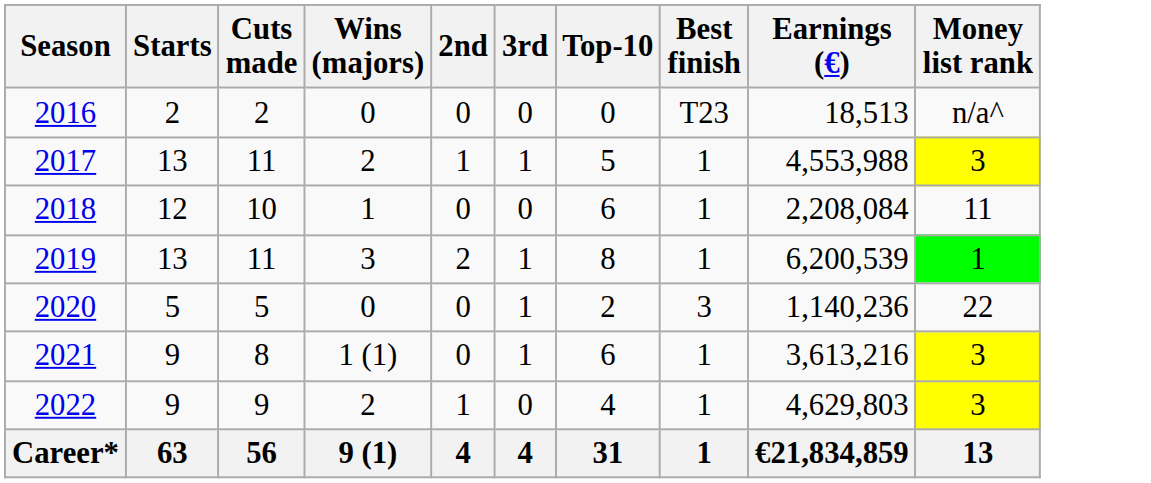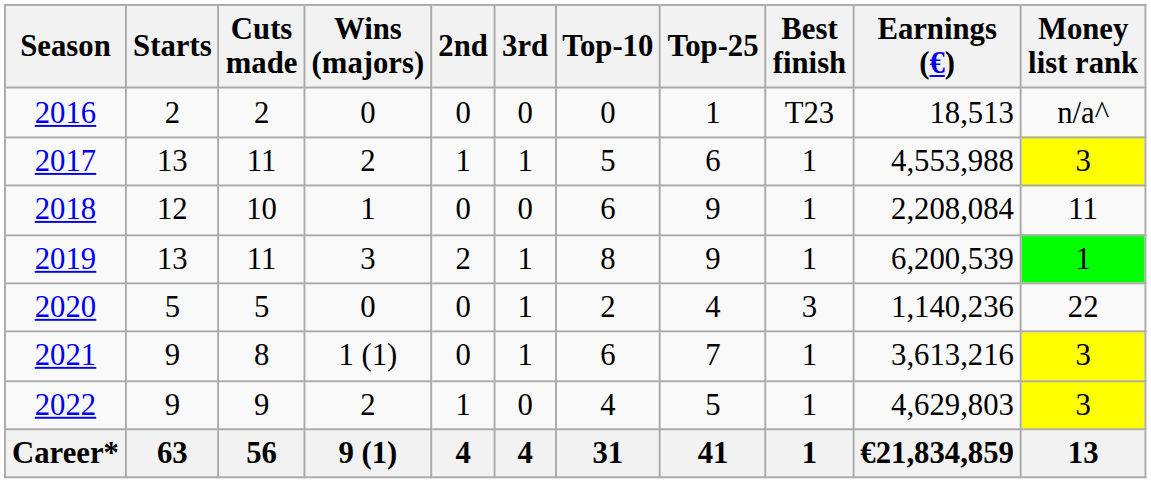 <table class="wikitable" style="text-align:center">
 <tr>
 <th>Season</th>
 <th>Starts</th>
 <th>Cuts<br>made</th>
 <th>Wins<br>(majors)</th>
 <th>2nd</th>
 <th>3rd</th>
 <th>Top-10</th>
+<th>Top-25</th>
 <th>Best<br>finish</th>
 <th>Earnings<br>(<a href='#'>€</a>)</th>
 <th>Money<br>list rank</th>
 </tr>
 <tr>
 <td><a href='#'>2016</a></td>
 <td>2</td>
 <td>2</td>
 <td>0</td>
 <td>0</td>
 <td>0</td>
 <td>0</td>
+<td>1</td>
 <td>T23</td>
 <td style="text-align:right;">18,513</td>
 <td>n/a^</td>
 </tr>
 <tr>
 <td><a href='#'>2017</a></td>
 <td>13</td>
 <td>11</td>
 <td>2</td>
 <td>1</td>
 <td>1</td>
 <td>5</td>
+<td>6</td>
 <td>1</td>
 <td style="text-align:right;">4,553,988</td>
 <td style="background:yellow;">3</td>
 </tr>
 <tr>
 <td><a href='#'>2018</a></td>
 <td>12</td>
 <td>10</td>
 <td>1</td>
 <td>0</td>
 <td>0</td>
 <td>6</td>
+<td>9</td>
 <td>1</td>
 <td style="text-align:right;">2,208,084</td>
 <td>11</td>
 </tr>
 <tr>
 <td><a href='#'>2019</a></td>
 <td>13</td>
 <td>11</td>
 <td>3</td>
 <td>2</td>
 <td>1</td>
 <td>8</td>
+<td>9</td>
 <td>1</td>
 <td style="text-align:right;">6,200,539</td>
 <td style="background:lime;">1</td>
 </tr>
 <tr>
 <td><a href='#'>2020</a></td>
 <td>5</td>
 <td>5</td>
 <td>0</td>
 <td>0</td>
 <td>1</td>
 <td>2</td>
+<td>4</td>
 <td>3</td>
 <td style="text-align:right;">1,140,236</td>
 <td>22</td>
 </tr>
 <tr>
 <td><a href='#'>2021</a></td>
 <td>9</td>
 <td>8</td>
 <td>1 (1)</td>
 <td>0</td>
 <td>1</td>
 <td>6</td>
+<td>7</td>
 <td>1</td>
 <td style="text-align:right;">3,613,216</td>
 <td style="background:yellow;">3</td>
 </tr>
 <tr>
 <td><a href='#'>2022</a></td>
 <td>9</td>
 <td>9</td>
 <td>2</td>
 <td>1</td>
 <td>0</td>
 <td>4</td>
+<td>5</td>
 <td>1</td>
 <td style="text-align:right;">4,629,803</td>
 <td style="background:yellow;">3</td>
 </tr>
 <tr>
 <th>Career*</th>
 <th>63</th>
 <th>56</th>
 <th>9 (1)</th>
 <th>4</th>
 <th>4</th>
 <th>31</th>
+<th>41</th>
 <th>1</th>
 <th>€21,834,859</th>
 <th>13</th>
 </tr>
 </table>
